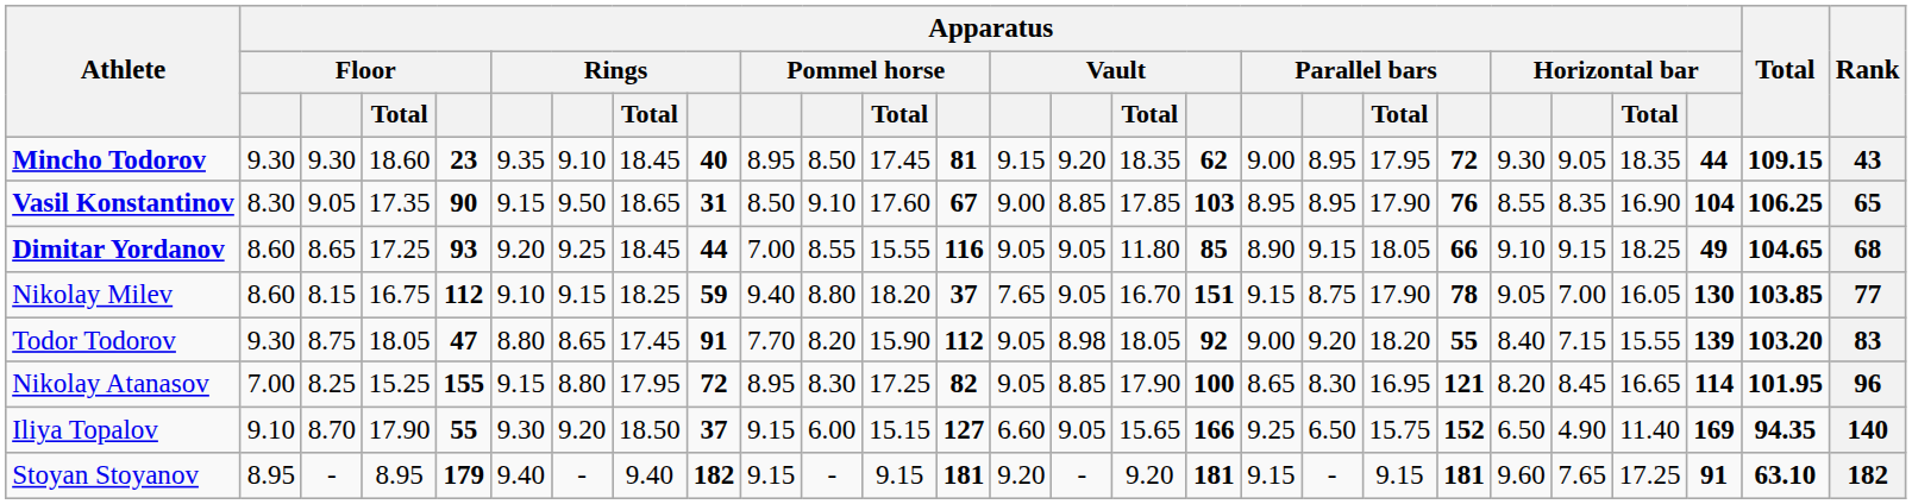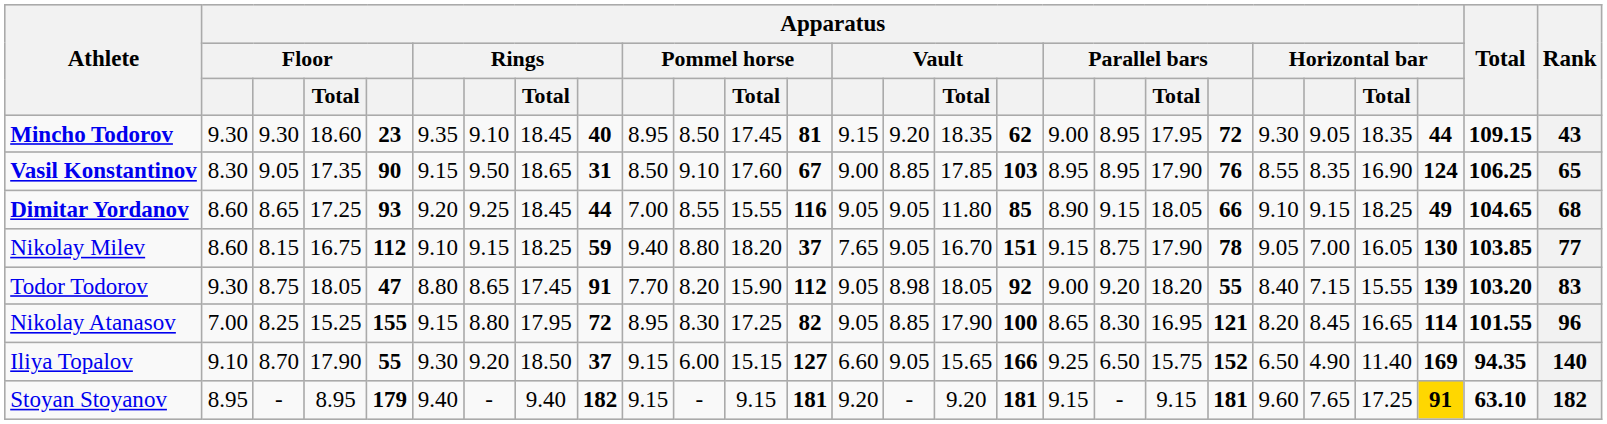 <table class="wikitable" style="font-size:90%">
 <tr>
 <th rowspan=3>Athlete</th>
 <th colspan=24>Apparatus</th>
 <th rowspan=3>Total</th>
 <th rowspan=3>Rank</th>
 </tr>
 <tr style="font-size:95%">
 <th colspan=4>Floor</th>
 <th colspan=4>Rings</th>
 <th colspan=4>Pommel horse</th>
 <th colspan=4>Vault</th>
 <th colspan=4>Parallel bars</th>
 <th colspan=4>Horizontal bar</th>
 </tr>
 <tr style="font-size:95%">
 <th></th>
 <th></th>
 <th>Total</th>
 <th></th>
 <th></th>
 <th></th>
 <th>Total</th>
 <th></th>
 <th></th>
 <th></th>
 <th>Total</th>
 <th></th>
 <th></th>
 <th></th>
 <th>Total</th>
 <th></th>
 <th></th>
 <th></th>
 <th>Total</th>
 <th></th>
 <th></th>
 <th></th>
 <th>Total</th>
 <th></th>
 </tr>
 <tr align=center>
 <td align=left><strong><a href='#'>Mincho Todorov</a></strong></td>
 <td>9.30</td>
 <td>9.30</td>
 <td>18.60</td>
 <td><strong>23</strong></td>
 <td>9.35</td>
 <td>9.10</td>
 <td>18.45</td>
 <td><strong>40</strong></td>
 <td>8.95</td>
 <td>8.50</td>
 <td>17.45</td>
 <td><strong>81</strong></td>
 <td>9.15</td>
 <td>9.20</td>
 <td>18.35</td>
 <td><strong>62</strong></td>
 <td>9.00</td>
 <td>8.95</td>
 <td>17.95</td>
 <td><strong>72</strong></td>
 <td>9.30</td>
 <td>9.05</td>
 <td>18.35</td>
 <td><strong>44</strong></td>
 <td><strong>109.15</strong></td>
 <th>43</th>
 </tr>
 <tr align=center>
 <td align=left><strong><a href='#'>Vasil Konstantinov</a></strong></td>
 <td>8.30</td>
 <td>9.05</td>
 <td>17.35</td>
 <td><strong>90</strong></td>
 <td>9.15</td>
 <td>9.50</td>
 <td>18.65</td>
 <td><strong>31</strong></td>
 <td>8.50</td>
 <td>9.10</td>
 <td>17.60</td>
 <td><strong>67</strong></td>
 <td>9.00</td>
 <td>8.85</td>
 <td>17.85</td>
 <td><strong>103</strong></td>
 <td>8.95</td>
 <td>8.95</td>
 <td>17.90</td>
 <td><strong>76</strong></td>
 <td>8.55</td>
 <td>8.35</td>
 <td>16.90</td>
-<td><strong>104</strong></td>
+<td><strong>124</strong></td>
 <td><strong>106.25</strong></td>
 <th>65</th>
 </tr>
 <tr align=center>
 <td align=left><strong><a href='#'>Dimitar Yordanov</a></strong></td>
 <td>8.60</td>
 <td>8.65</td>
 <td>17.25</td>
 <td><strong>93</strong></td>
 <td>9.20</td>
 <td>9.25</td>
 <td>18.45</td>
 <td><strong>44</strong></td>
 <td>7.00</td>
 <td>8.55</td>
 <td>15.55</td>
 <td><strong>116</strong></td>
 <td>9.05</td>
 <td>9.05</td>
 <td>11.80</td>
 <td><strong>85</strong></td>
 <td>8.90</td>
 <td>9.15</td>
 <td>18.05</td>
 <td><strong>66</strong></td>
 <td>9.10</td>
 <td>9.15</td>
 <td>18.25</td>
 <td><strong>49</strong></td>
 <td><strong>104.65</strong></td>
 <th>68</th>
 </tr>
 <tr align=center>
 <td align=left><a href='#'>Nikolay Milev</a></td>
 <td>8.60</td>
 <td>8.15</td>
 <td>16.75</td>
 <td><strong>112</strong></td>
 <td>9.10</td>
 <td>9.15</td>
 <td>18.25</td>
 <td><strong>59</strong></td>
 <td>9.40</td>
 <td>8.80</td>
 <td>18.20</td>
 <td><strong>37</strong></td>
 <td>7.65</td>
 <td>9.05</td>
 <td>16.70</td>
 <td><strong>151</strong></td>
 <td>9.15</td>
 <td>8.75</td>
 <td>17.90</td>
 <td><strong>78</strong></td>
 <td>9.05</td>
 <td>7.00</td>
 <td>16.05</td>
 <td><strong>130</strong></td>
 <td><strong>103.85</strong></td>
 <th>77</th>
 </tr>
 <tr align=center>
 <td align=left><a href='#'>Todor Todorov</a></td>
 <td>9.30</td>
 <td>8.75</td>
 <td>18.05</td>
 <td><strong>47</strong></td>
 <td>8.80</td>
 <td>8.65</td>
 <td>17.45</td>
 <td><strong>91</strong></td>
 <td>7.70</td>
 <td>8.20</td>
 <td>15.90</td>
 <td><strong>112</strong></td>
 <td>9.05</td>
 <td>8.98</td>
 <td>18.05</td>
 <td><strong>92</strong></td>
 <td>9.00</td>
 <td>9.20</td>
 <td>18.20</td>
 <td><strong>55</strong></td>
 <td>8.40</td>
 <td>7.15</td>
 <td>15.55</td>
 <td><strong>139</strong></td>
 <td><strong>103.20</strong></td>
 <th>83</th>
 </tr>
 <tr align=center>
 <td align=left><a href='#'>Nikolay Atanasov</a></td>
 <td>7.00</td>
 <td>8.25</td>
 <td>15.25</td>
 <td><strong>155</strong></td>
 <td>9.15</td>
 <td>8.80</td>
 <td>17.95</td>
 <td><strong>72</strong></td>
 <td>8.95</td>
 <td>8.30</td>
 <td>17.25</td>
 <td><strong>82</strong></td>
 <td>9.05</td>
 <td>8.85</td>
 <td>17.90</td>
 <td><strong>100</strong></td>
 <td>8.65</td>
 <td>8.30</td>
 <td>16.95</td>
 <td><strong>121</strong></td>
 <td>8.20</td>
 <td>8.45</td>
 <td>16.65</td>
 <td><strong>114</strong></td>
-<td><strong>101.95</strong></td>
+<td><strong>101.55</strong></td>
 <th>96</th>
 </tr>
 <tr align=center>
 <td align=left><a href='#'>Iliya Topalov</a></td>
 <td>9.10</td>
 <td>8.70</td>
 <td>17.90</td>
 <td><strong>55</strong></td>
 <td>9.30</td>
 <td>9.20</td>
 <td>18.50</td>
 <td><strong>37</strong></td>
 <td>9.15</td>
 <td>6.00</td>
 <td>15.15</td>
 <td><strong>127</strong></td>
 <td>6.60</td>
 <td>9.05</td>
 <td>15.65</td>
 <td><strong>166</strong></td>
 <td>9.25</td>
 <td>6.50</td>
 <td>15.75</td>
 <td><strong>152</strong></td>
 <td>6.50</td>
 <td>4.90</td>
 <td>11.40</td>
 <td><strong>169</strong></td>
 <td><strong>94.35</strong></td>
 <th>140</th>
 </tr>
 <tr align=center>
 <td align=left><a href='#'>Stoyan Stoyanov</a></td>
 <td>8.95</td>
 <td>-</td>
 <td>8.95</td>
 <td><strong>179</strong></td>
 <td>9.40</td>
 <td>-</td>
 <td>9.40</td>
 <td><strong>182</strong></td>
 <td>9.15</td>
 <td>-</td>
 <td>9.15</td>
 <td><strong>181</strong></td>
 <td>9.20</td>
 <td>-</td>
 <td>9.20</td>
 <td><strong>181</strong></td>
 <td>9.15</td>
 <td>-</td>
 <td>9.15</td>
 <td><strong>181</strong></td>
 <td>9.60</td>
 <td>7.65</td>
 <td>17.25</td>
-<td><strong>91</strong></td>
+<td style="background: gold;"><strong>91</strong></td>
 <td><strong>63.10</strong></td>
 <th><strong>182</strong></th>
 </tr>
 </table>
